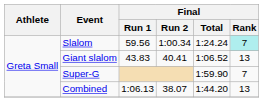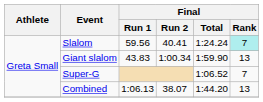 <table class="wikitable">
 <tr>
 <th rowspan="2">Athlete</th>
 <th rowspan="2">Event</th>
 <th colspan="4">Final</th>
 </tr>
 <tr>
 <th>Run 1</th>
 <th>Run 2</th>
 <th>Total</th>
 <th>Rank</th>
 </tr>
 <tr>
 <td rowspan=4><a href='#'>Greta Small</a></td>
 <td><a href='#'>Slalom</a></td>
 <td align="center">59.56</td>
-<td align="center">1:00.34</td>
+<td align="center">40.41</td>
 <td align="center">1:24.24</td>
 <td align="center" style="background: paleturquoise;">7</td>
 </tr>
 <tr>
 <td><a href='#'>Giant slalom</a></td>
 <td align="center">43.83</td>
-<td align="center">40.41</td>
-<td align="center">1:06.52</td>
+<td align="center">1:00.34</td>
+<td align="center">1:59.90</td>
 <td align="center">13</td>
 </tr>
 <tr>
 <td><a href='#'>Super-G</a></td>
 <td colspan=2 bgcolor="wheat"></td>
-<td align="center">1:59.90</td>
+<td align="center">1:06.52</td>
 <td align="center">7</td>
 </tr>
 <tr>
 <td><a href='#'>Combined</a></td>
 <td align="center">1:06.13</td>
 <td align="center">38.07</td>
 <td align="center">1:44.20</td>
 <td align="center">13</td>
 </tr>
 <tr>
 </tr>
 </table>
